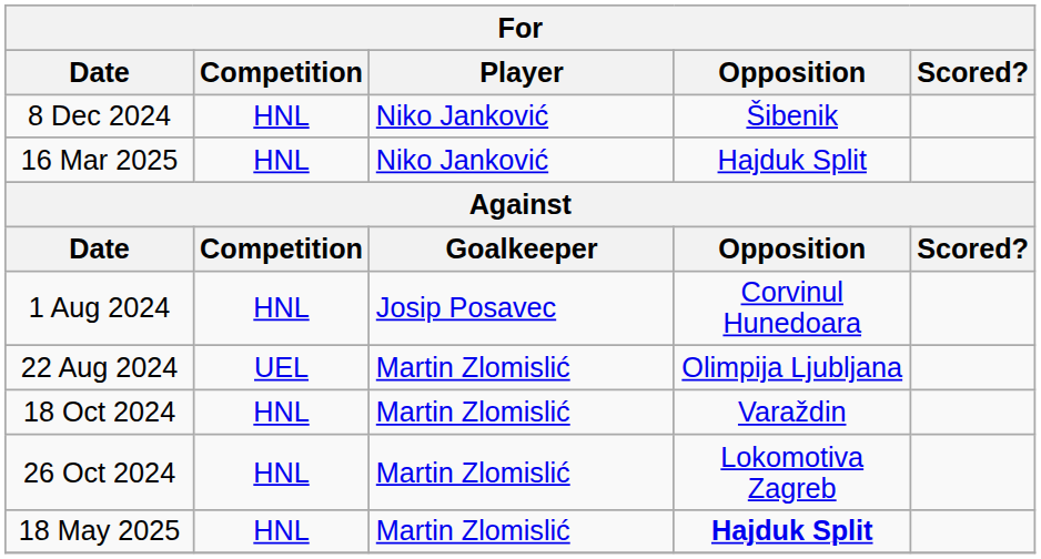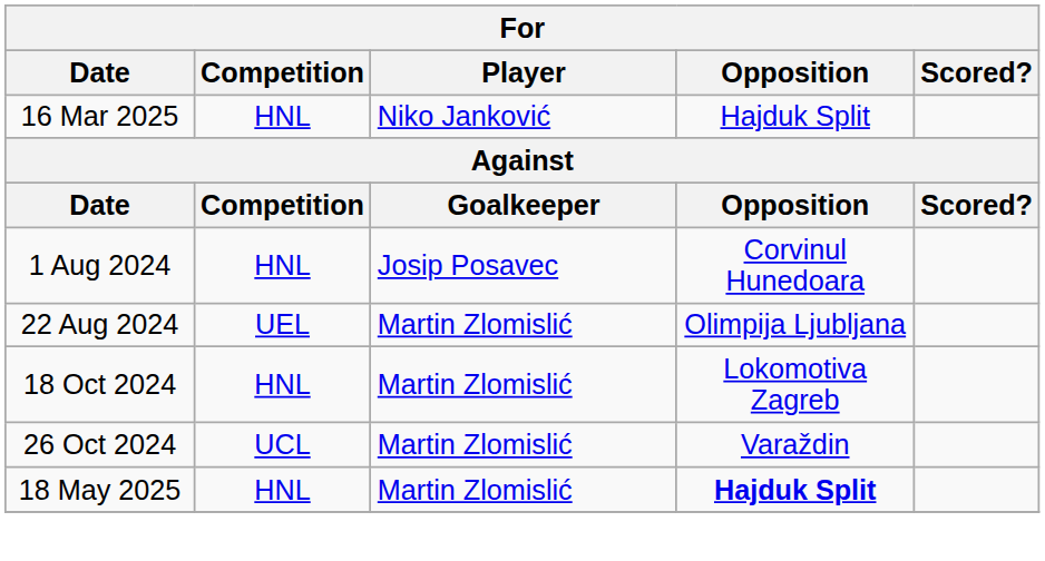 <table class="wikitable" style="text-align:center; font-size:90%; ">
 <tr>
 <th colspan=5>For</th>
 </tr>
 <tr>
 <th width=90>Date</th>
 <th width=70>Competition</th>
 <th width=150>Player</th>
 <th width=115>Opposition</th>
 <th width=50>Scored?</th>
-</tr>
-<tr>
-<td>8 Dec 2024</td>
-<td><a href='#'>HNL</a></td>
-<td style="text-align:left;"> <a href='#'>Niko Janković</a></td>
-<td><a href='#'>Šibenik</a></td>
-<td></td>
 </tr>
 <tr>
 <td>16 Mar 2025</td>
 <td><a href='#'>HNL</a></td>
 <td style="text-align:left;"> <a href='#'>Niko Janković</a></td>
 <td><a href='#'>Hajduk Split</a></td>
 <td></td>
 </tr>
 <tr>
 <th colspan=5>Against</th>
 </tr>
 <tr>
 <th width=90>Date</th>
 <th width=70>Competition</th>
 <th width=150>Goalkeeper</th>
 <th width=115>Opposition</th>
 <th width=50>Scored?</th>
 </tr>
 <tr>
 <td>1 Aug 2024</td>
 <td><a href='#'>HNL</a></td>
 <td style="text-align:left;"> <a href='#'>Josip Posavec</a></td>
 <td><a href='#'>Corvinul Hunedoara</a></td>
 <td></td>
 </tr>
 <tr>
 <td>22 Aug 2024</td>
 <td><a href='#'>UEL</a></td>
 <td style="text-align:left;"> <a href='#'>Martin Zlomislić</a></td>
 <td><a href='#'>Olimpija Ljubljana</a></td>
 <td></td>
 </tr>
 <tr>
 <td>18 Oct 2024</td>
 <td><a href='#'>HNL</a></td>
 <td style="text-align:left;"> <a href='#'>Martin Zlomislić</a></td>
-<td><a href='#'>Varaždin</a></td>
+<td><a href='#'>Lokomotiva Zagreb</a></td>
 <td></td>
 </tr>
 <tr>
 <td>26 Oct 2024</td>
-<td><a href='#'>HNL</a></td>
+<td><a href='#'>UCL</a></td>
 <td style="text-align:left;"> <a href='#'>Martin Zlomislić</a></td>
-<td><a href='#'>Lokomotiva Zagreb</a></td>
+<td><a href='#'>Varaždin</a></td>
 <td></td>
 </tr>
 <tr>
 <td>18 May 2025</td>
 <td><a href='#'>HNL</a></td>
 <td style="text-align:left;"> <a href='#'>Martin Zlomislić</a></td>
 <td><strong><a href='#'>Hajduk Split</a></strong></td>
 <td></td>
 </tr>
 <tr>
 </tr>
 </table>
